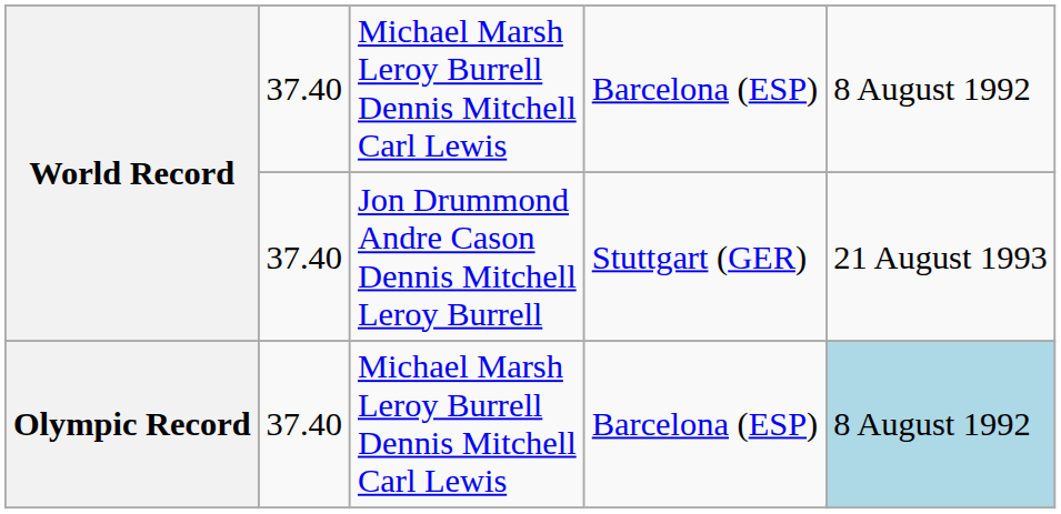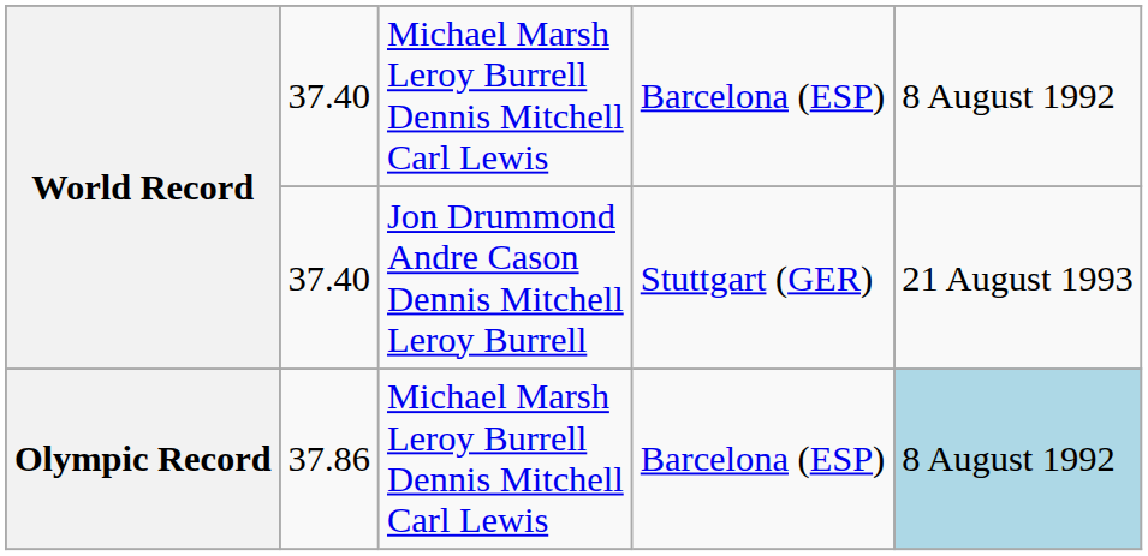 <table class="wikitable" style="text-align:left">
 <tr>
 <th rowspan=2>World Record</th>
 <td>37.40</td>
 <td> <a href='#'>Michael Marsh</a><br> <a href='#'>Leroy Burrell</a><br> <a href='#'>Dennis Mitchell</a><br> <a href='#'>Carl Lewis</a></td>
 <td><a href='#'>Barcelona</a> (<a href='#'>ESP</a>)</td>
 <td>8 August 1992</td>
 </tr>
 <tr>
 <td>37.40</td>
 <td> <a href='#'>Jon Drummond</a><br> <a href='#'>Andre Cason</a><br> <a href='#'>Dennis Mitchell</a><br> <a href='#'>Leroy Burrell</a></td>
 <td><a href='#'>Stuttgart</a> (<a href='#'>GER</a>)</td>
 <td>21 August 1993</td>
 </tr>
 <tr>
 <th>Olympic Record</th>
-<td>37.40</td>
+<td>37.86</td>
 <td> <a href='#'>Michael Marsh</a><br> <a href='#'>Leroy Burrell</a><br> <a href='#'>Dennis Mitchell</a><br> <a href='#'>Carl Lewis</a></td>
 <td><a href='#'>Barcelona</a> (<a href='#'>ESP</a>)</td>
 <td style="background: lightblue;">8 August 1992</td>
 </tr>
 </table>
